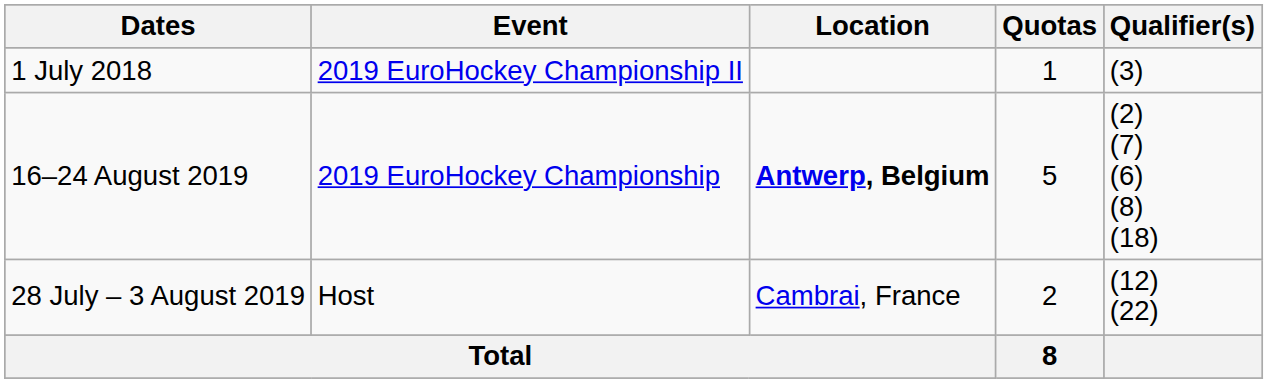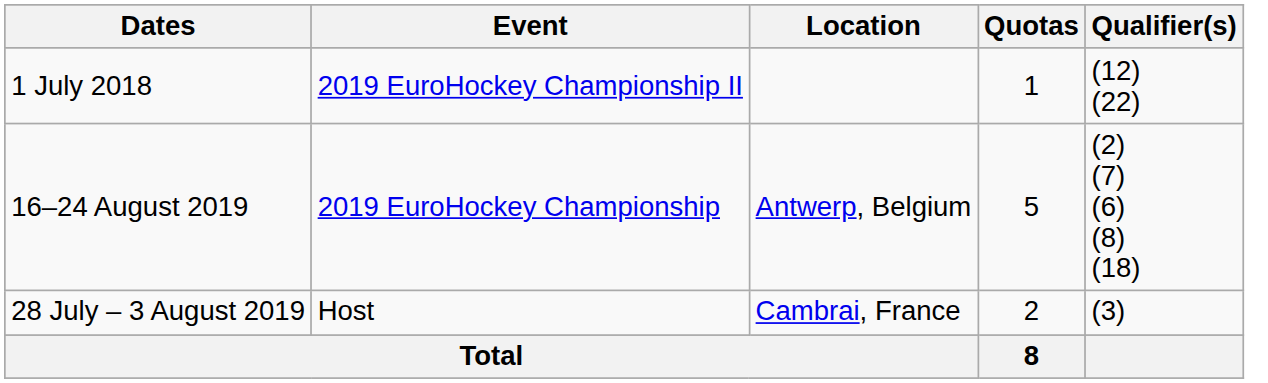 <table class=wikitable>
 <tr>
 <th>Dates</th>
 <th>Event</th>
 <th>Location</th>
 <th>Quotas</th>
 <th>Qualifier(s)</th>
 </tr>
 <tr>
 <td>1 July 2018</td>
 <td><a href='#'>2019 EuroHockey Championship II</a></td>
 <td></td>
 <td align=center>1</td>
-<td> (3)</td>
+<td> (12)<br> (22)</td>
 </tr>
 <tr>
 <td>16–24 August 2019</td>
 <td><a href='#'>2019 EuroHockey Championship</a></td>
-<td><strong><a href='#'>Antwerp</a>, Belgium</strong></td>
+<td><a href='#'>Antwerp</a>, Belgium</td>
 <td align=center>5</td>
 <td> (2)<br> (7)<br> (6)<br> (8)<br> (18)</td>
 </tr>
 <tr>
 <td>28 July – 3 August 2019</td>
 <td>Host</td>
 <td><a href='#'>Cambrai</a>, France</td>
 <td align=center>2</td>
-<td> (12)<br> (22)</td>
+<td> (3)</td>
 </tr>
 <tr>
 <th colspan=3>Total</th>
 <th>8</th>
 <th></th>
 </tr>
 </table>
